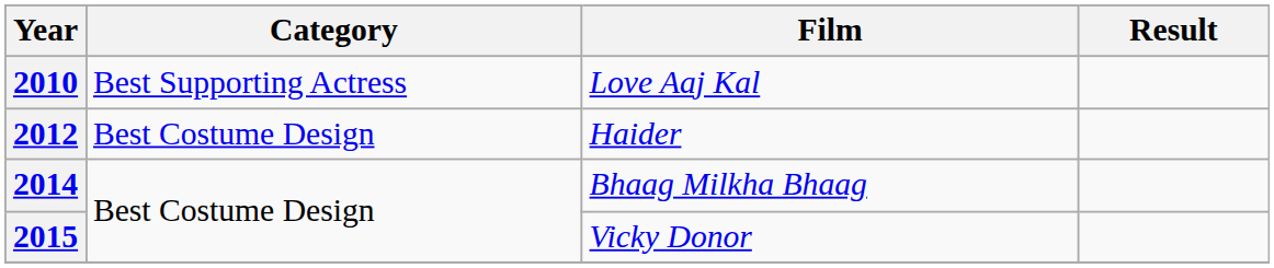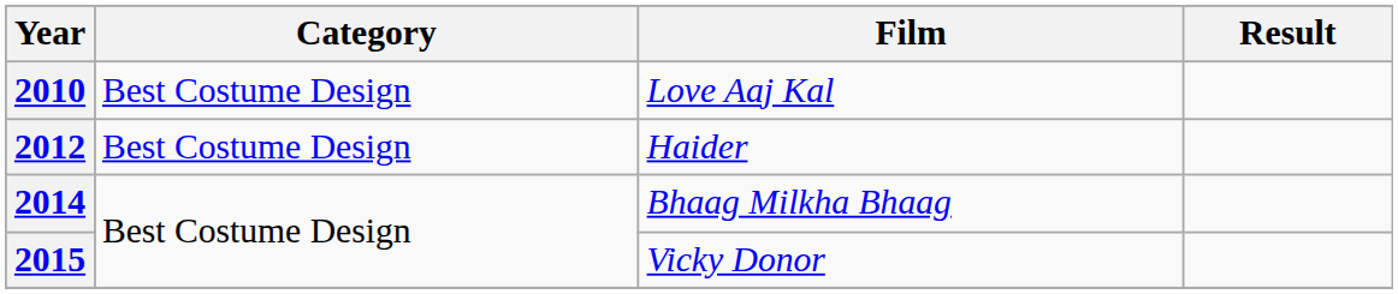 <table class="wikitable plainrowheaders" width="100%" "textcolor:#000;">
 <tr>
 <th scope="col" width=5%><strong>Year</strong></th>
 <th scope="col" width=39%><strong>Category</strong></th>
 <th scope="col" width=39%><strong>Film</strong></th>
 <th scope="col" width=15%><strong>Result</strong></th>
 </tr>
 <tr>
 <th><a href='#'>2010</a></th>
-<td><a href='#'>Best Supporting Actress</a></td>
+<td><a href='#'>Best Costume Design</a></td>
 <td><a href='#'><em>Love Aaj Kal</em></a><br></td>
 <td></td>
 </tr>
 <tr>
 <th><a href='#'>2012</a></th>
 <td><a href='#'>Best Costume Design</a></td>
 <td><a href='#'><em>Haider</em></a></td>
 <td></td>
 </tr>
 <tr>
 <th><a href='#'>2014</a></th>
 <td rowspan="2">Best Costume Design</td>
 <td><em><a href='#'>Bhaag Milkha Bhaag</a></em></td>
 <td></td>
 </tr>
 <tr>
 <th><a href='#'>2015</a></th>
 <td><em><a href='#'>Vicky Donor</a></em></td>
 <td></td>
 </tr>
 <tr>
 </tr>
 </table>
